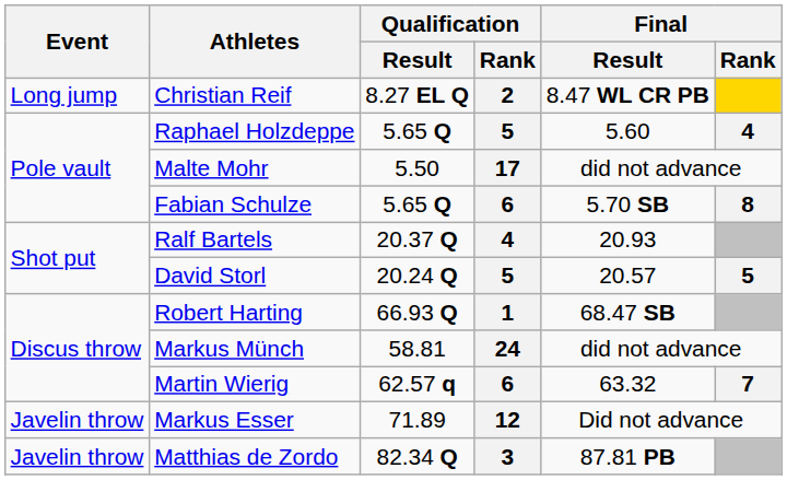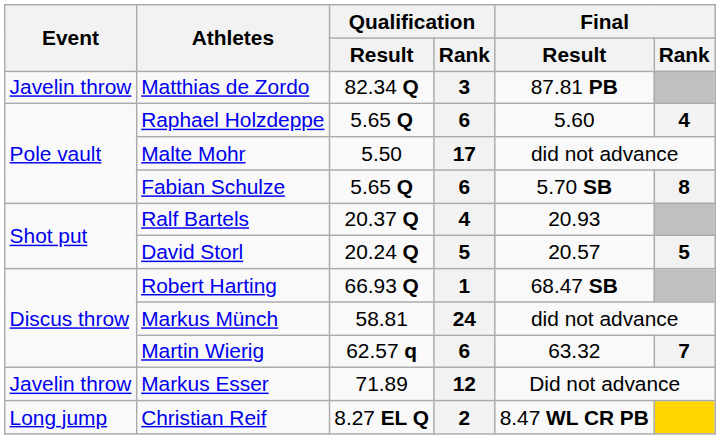 <table class="wikitable" border="1" style="font-size:90%">
 <tr>
 <th rowspan="2">Event</th>
 <th rowspan="2">Athletes</th>
 <th colspan="2">Qualification</th>
 <th colspan="2">Final</th>
 </tr>
 <tr>
 <th>Result</th>
 <th>Rank</th>
 <th>Result</th>
 <th>Rank</th>
 </tr>
 <tr>
-<td><a href='#'>Long jump</a></td>
-<td><a href='#'>Christian Reif</a></td>
-<td align=center>8.27 <strong>EL Q</strong></td>
-<th align=center>2</th>
-<td align=center>8.47 <strong>WL CR PB</strong></td>
-<td align=center bgcolor=gold></td>
+<td><a href='#'>Javelin throw</a></td>
+<td><a href='#'>Matthias de Zordo</a></td>
+<td align=center>82.34 <strong>Q</strong></td>
+<th align=center>3</th>
+<td align=center>87.81 <strong>PB</strong></td>
+<td align=center bgcolor=silver></td>
 </tr>
 <tr>
 <td rowspan="3"><a href='#'>Pole vault</a></td>
 <td><a href='#'>Raphael Holzdeppe</a></td>
 <td align=center>5.65 <strong>Q</strong></td>
-<th align=center>5</th>
+<th align=center>6</th>
 <td align=center>5.60</td>
 <th align=center>4</th>
 </tr>
 <tr>
 <td><a href='#'>Malte Mohr</a></td>
 <td align=center>5.50</td>
 <th align=center>17</th>
 <td align=center colspan=2>did not advance</td>
 </tr>
 <tr>
 <td><a href='#'>Fabian Schulze</a></td>
 <td align=center>5.65 <strong>Q</strong></td>
 <th align=center>6</th>
 <td align=center>5.70 <strong>SB</strong></td>
 <th align=center>8</th>
 </tr>
 <tr>
 <td rowspan="2"><a href='#'>Shot put</a></td>
 <td><a href='#'>Ralf Bartels</a></td>
 <td align=center>20.37 <strong>Q</strong></td>
 <th align=center>4</th>
 <td align=center>20.93</td>
 <td align=center bgcolor=silver></td>
 </tr>
 <tr>
 <td><a href='#'>David Storl</a></td>
 <td align=center>20.24 <strong>Q</strong></td>
 <th align=center>5</th>
 <td align=center>20.57</td>
 <th align=center>5</th>
 </tr>
 <tr>
 <td rowspan="3"><a href='#'>Discus throw</a></td>
 <td><a href='#'>Robert Harting</a></td>
 <td align=center>66.93 <strong>Q</strong></td>
 <th align=center>1</th>
 <td align=center>68.47 <strong>SB</strong></td>
 <td align=center bgcolor=silver></td>
 </tr>
 <tr>
 <td><a href='#'>Markus Münch</a></td>
 <td align=center>58.81</td>
 <th align=center>24</th>
 <td align=center colspan=2>did not advance</td>
 </tr>
 <tr>
 <td><a href='#'>Martin Wierig</a></td>
 <td align=center>62.57 <strong>q</strong></td>
 <th align=center>6</th>
 <td align=center>63.32</td>
 <th align=center>7</th>
 </tr>
 <tr>
 <td><a href='#'>Javelin throw</a></td>
 <td><a href='#'>Markus Esser</a></td>
 <td align=center>71.89</td>
 <th align=center>12</th>
 <td align=center colspan="2">Did not advance</td>
 </tr>
 <tr>
-<td><a href='#'>Javelin throw</a></td>
-<td><a href='#'>Matthias de Zordo</a></td>
-<td align=center>82.34 <strong>Q</strong></td>
-<th align=center>3</th>
-<td align=center>87.81 <strong>PB</strong></td>
-<td align=center bgcolor=silver></td>
+<td><a href='#'>Long jump</a></td>
+<td><a href='#'>Christian Reif</a></td>
+<td align=center>8.27 <strong>EL Q</strong></td>
+<th align=center>2</th>
+<td align=center>8.47 <strong>WL CR PB</strong></td>
+<td align=center bgcolor=gold></td>
 </tr>
 </table>
